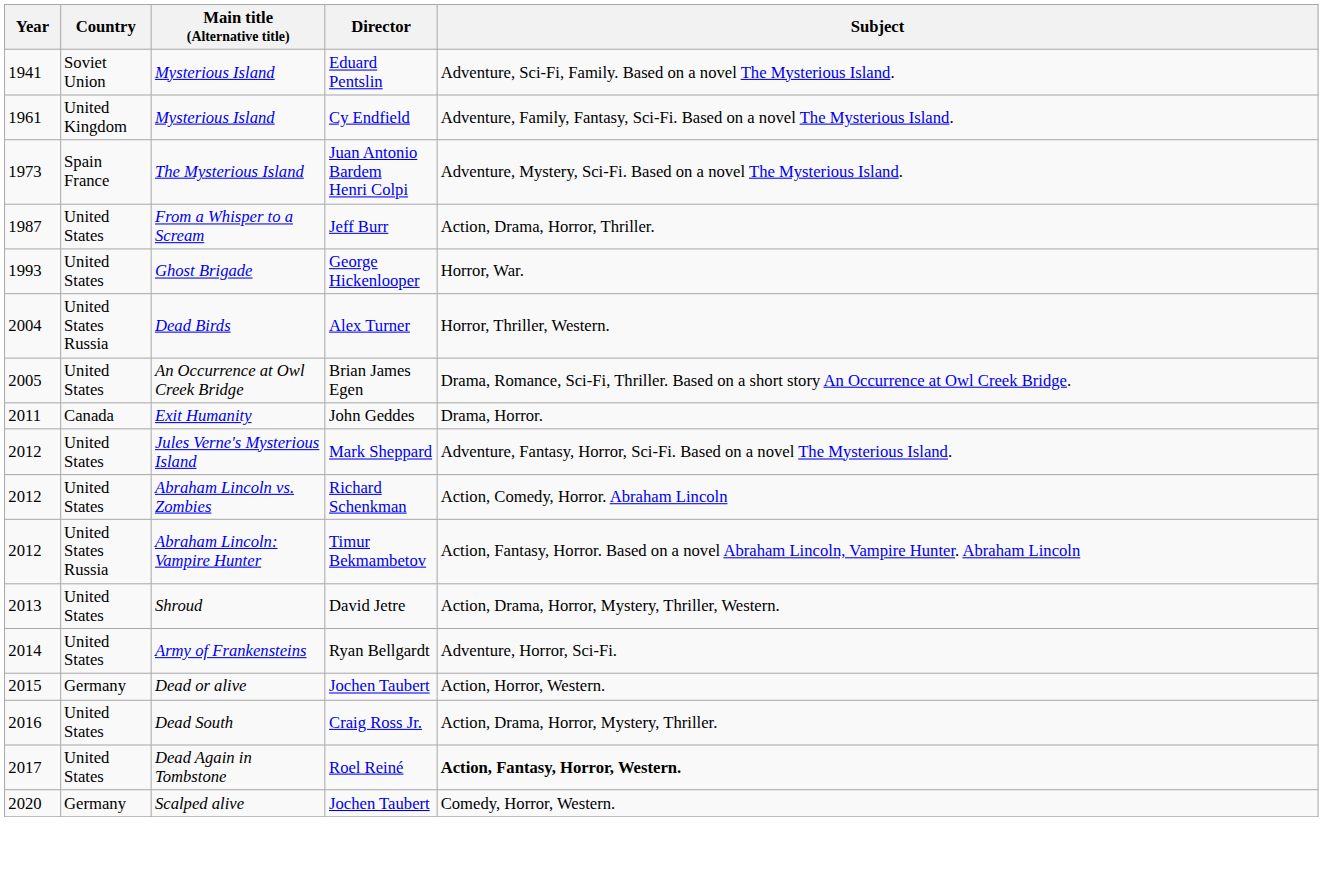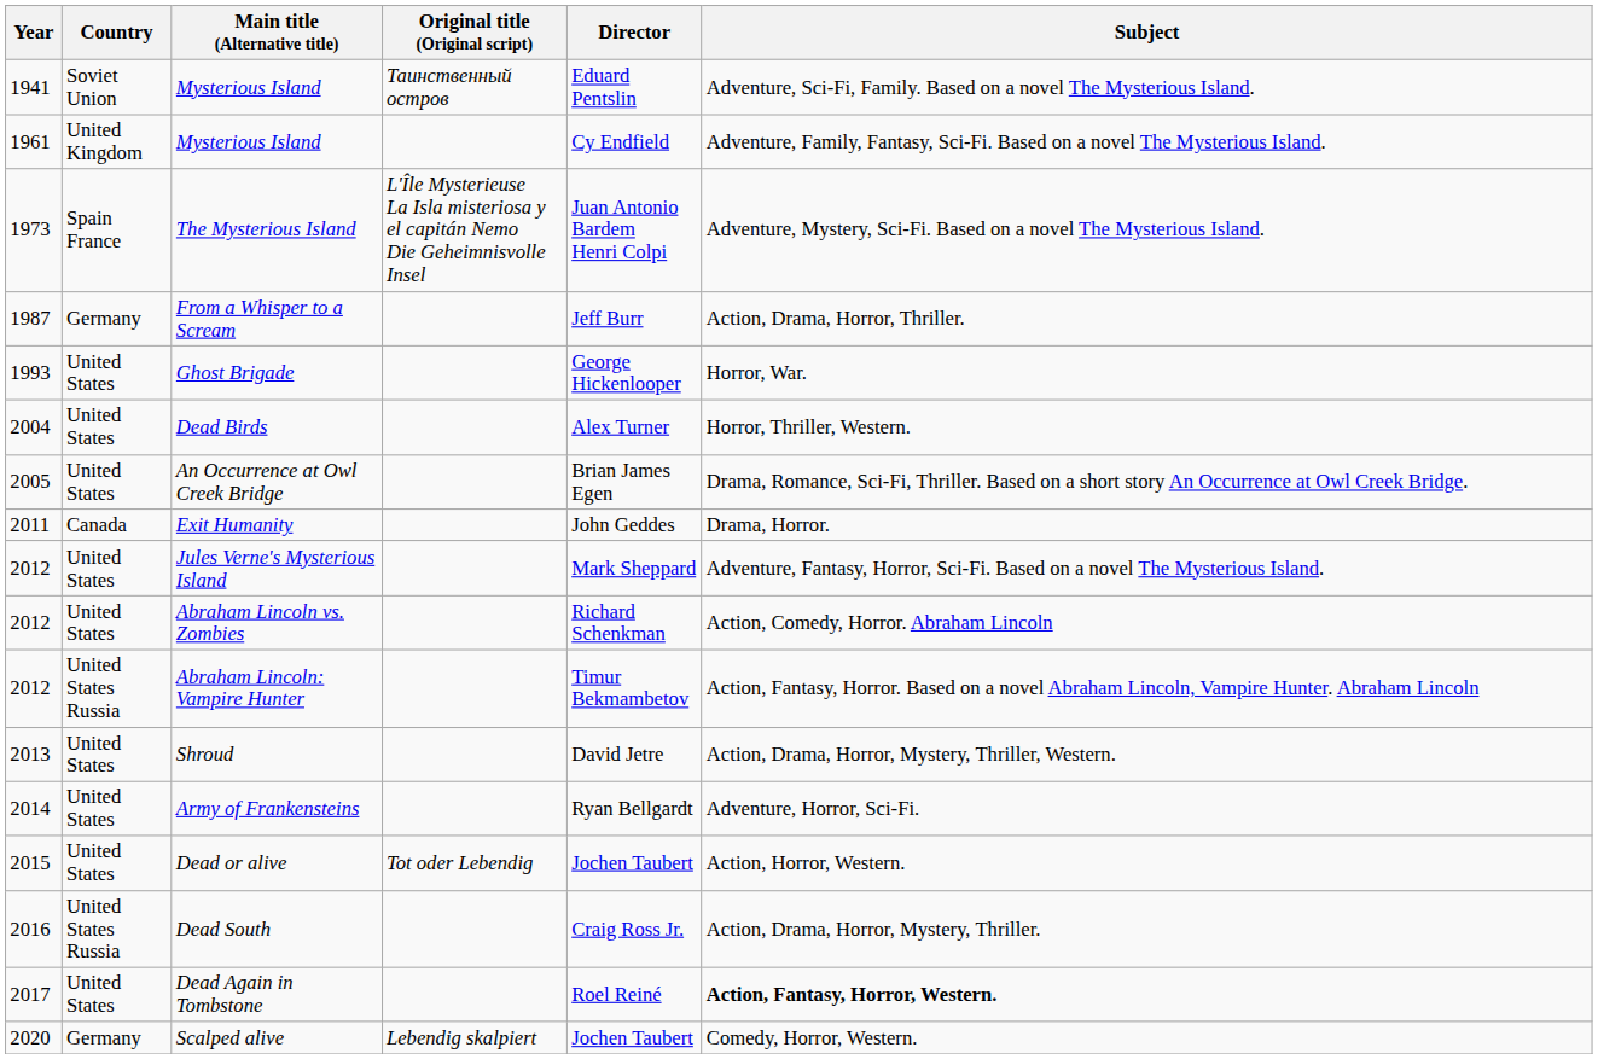 <table class="wikitable sortable" style="width:100%;">
 <tr>
 <th>Year</th>
 <th width= 80>Country</th>
 <th class="unsortable" style="width:160px;">Main title<br><small>(Alternative title)</small></th>
+<th class="unsortable" style="width:140px;">Original title<br><small>(Original script)</small></th>
 <th width=100>Director</th>
 <th class="unsortable">Subject</th>
 </tr>
 <tr>
 <td>1941</td>
 <td>Soviet Union</td>
 <td><em><a href='#'>Mysterious Island</a></em></td>
+<td><em>Таинственный остров</em></td>
 <td><a href='#'>Eduard Pentslin</a></td>
 <td>Adventure, Sci-Fi, Family. Based on a novel <a href='#'>The Mysterious Island</a>.</td>
 </tr>
 <tr>
 <td>1961</td>
 <td>United Kingdom</td>
 <td><em><a href='#'>Mysterious Island</a></em></td>
+<td></td>
 <td><a href='#'>Cy Endfield</a></td>
 <td>Adventure, Family, Fantasy, Sci-Fi. Based on a novel <a href='#'>The Mysterious Island</a>.</td>
 </tr>
 <tr>
 <td>1973</td>
 <td>Spain<br>France</td>
 <td><em><a href='#'>The Mysterious Island</a></em></td>
+<td><em>L'Île Mysterieuse</em><br><em>La Isla misteriosa y el capitán Nemo</em><br><em>Die Geheimnisvolle Insel</em></td>
 <td><a href='#'>Juan Antonio Bardem</a><br><a href='#'>Henri Colpi</a></td>
 <td>Adventure, Mystery, Sci-Fi. Based on a novel <a href='#'>The Mysterious Island</a>.</td>
 </tr>
 <tr>
 <td>1987</td>
-<td>United States</td>
+<td>Germany</td>
 <td><em><a href='#'>From a Whisper to a Scream</a></em></td>
+<td></td>
 <td><a href='#'>Jeff Burr</a></td>
 <td>Action, Drama, Horror, Thriller.</td>
 </tr>
 <tr>
 <td>1993</td>
 <td>United States</td>
 <td><em><a href='#'>Ghost Brigade</a></em></td>
+<td></td>
 <td><a href='#'>George Hickenlooper</a></td>
 <td>Horror, War.</td>
 </tr>
 <tr>
 <td>2004</td>
-<td>United States<br>Russia</td>
+<td>United States</td>
 <td><em><a href='#'>Dead Birds</a></em></td>
+<td></td>
 <td><a href='#'>Alex Turner</a></td>
 <td>Horror, Thriller, Western.</td>
 </tr>
 <tr>
 <td>2005</td>
 <td>United States</td>
 <td><em>An Occurrence at Owl Creek Bridge</em></td>
+<td></td>
 <td>Brian James Egen</td>
 <td>Drama, Romance, Sci-Fi, Thriller. Based on a short story <a href='#'>An Occurrence at Owl Creek Bridge</a>.</td>
 </tr>
 <tr>
 <td>2011</td>
 <td>Canada</td>
 <td><em><a href='#'>Exit Humanity</a></em></td>
+<td></td>
 <td>John Geddes</td>
 <td>Drama, Horror.</td>
 </tr>
 <tr>
 <td>2012</td>
 <td>United States</td>
 <td><em><a href='#'>Jules Verne's Mysterious Island</a></em></td>
+<td></td>
 <td><a href='#'>Mark Sheppard</a></td>
 <td>Adventure, Fantasy, Horror, Sci-Fi. Based on a novel <a href='#'>The Mysterious Island</a>.</td>
 </tr>
 <tr>
 <td>2012</td>
 <td>United States</td>
 <td><em><a href='#'>Abraham Lincoln vs. Zombies</a></em></td>
+<td></td>
 <td><a href='#'>Richard Schenkman</a></td>
 <td>Action, Comedy, Horror. <a href='#'>Abraham Lincoln</a></td>
 </tr>
 <tr>
 <td>2012</td>
 <td>United States<br>Russia</td>
 <td><em><a href='#'>Abraham Lincoln: Vampire Hunter</a></em></td>
+<td></td>
 <td><a href='#'>Timur Bekmambetov</a></td>
 <td>Action, Fantasy, Horror. Based on a novel <a href='#'>Abraham Lincoln, Vampire Hunter</a>. <a href='#'>Abraham Lincoln</a></td>
 </tr>
 <tr>
 <td>2013</td>
 <td>United States</td>
 <td><em>Shroud</em></td>
+<td></td>
 <td>David Jetre</td>
 <td>Action, Drama, Horror, Mystery, Thriller, Western.</td>
 </tr>
 <tr>
 <td>2014</td>
 <td>United States</td>
 <td><em><a href='#'>Army of Frankensteins</a></em></td>
+<td></td>
 <td>Ryan Bellgardt</td>
 <td>Adventure, Horror, Sci-Fi.</td>
 </tr>
 <tr>
 <td>2015</td>
-<td>Germany</td>
+<td>United States</td>
 <td><em>Dead or alive</em></td>
+<td><em>Tot oder Lebendig</em></td>
 <td><a href='#'>Jochen Taubert</a></td>
 <td>Action, Horror, Western.</td>
 </tr>
 <tr>
 <td>2016</td>
-<td>United States</td>
+<td>United States<br>Russia</td>
 <td><em>Dead South</em></td>
+<td></td>
 <td><a href='#'>Craig Ross Jr.</a></td>
 <td>Action, Drama, Horror, Mystery, Thriller.</td>
 </tr>
 <tr>
 <td>2017</td>
 <td>United States</td>
 <td><em>Dead Again in Tombstone</em></td>
+<td></td>
 <td><a href='#'>Roel Reiné</a></td>
 <td><strong>Action, Fantasy, Horror, Western.</strong></td>
 </tr>
 <tr>
 <td>2020</td>
 <td>Germany</td>
 <td><em>Scalped alive</em></td>
+<td><em>Lebendig skalpiert</em></td>
 <td><a href='#'>Jochen Taubert</a></td>
 <td>Comedy, Horror, Western.</td>
 </tr>
 </table>
